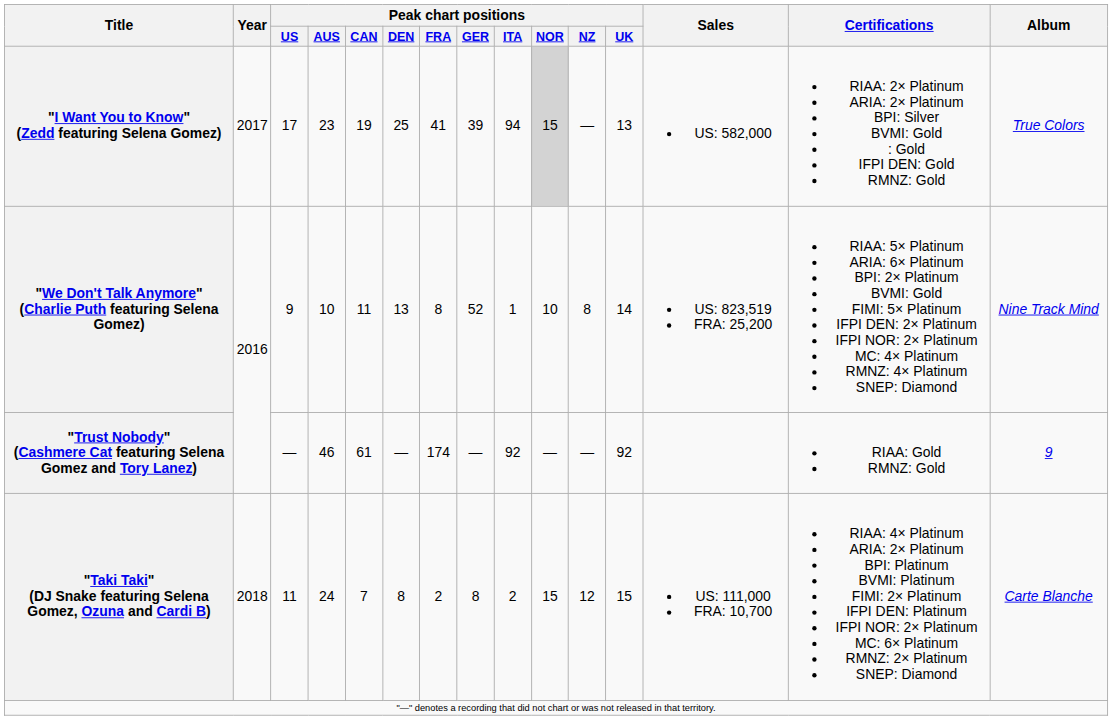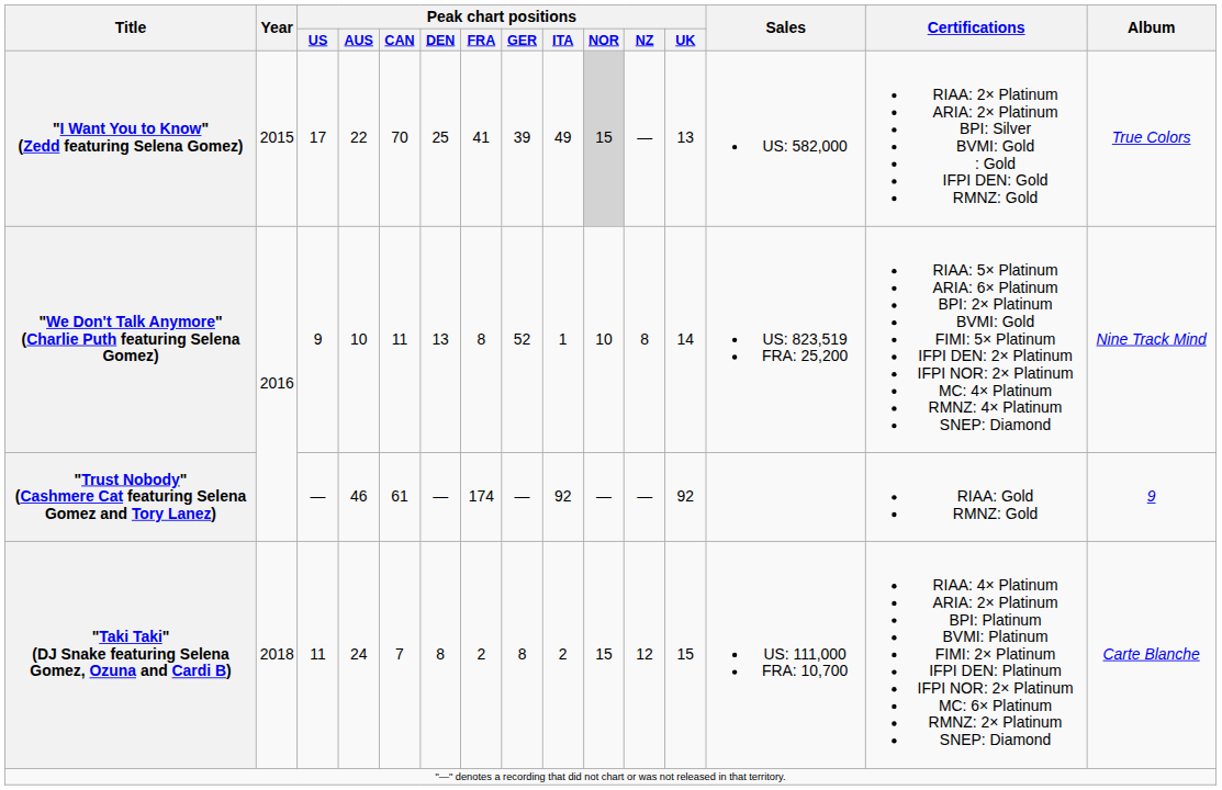 <table class="wikitable plainrowheaders" style="text-align:center;">
 <tr>
 <th scope="col" rowspan="2" style="width:16em;">Title</th>
 <th scope="col" rowspan="2" style="width:1em;">Year</th>
 <th scope="col" colspan="10">Peak chart positions</th>
 <th scope="col" rowspan="2" style="width:10em;">Sales</th>
 <th scope="col" rowspan="2" style="width:14em;"><a href='#'>Certifications</a></th>
 <th scope="col" rowspan="2" style="width:8em;">Album</th>
 </tr>
 <tr>
 <th scope="col" style="width:2.5em;font-size:90%;"><a href='#'>US</a><br></th>
 <th scope="col" style="width:2.5em;font-size:90%;"><a href='#'>AUS</a><br></th>
 <th scope="col" style="width:2.5em;font-size:90%;"><a href='#'>CAN</a><br></th>
 <th scope="col" style="width:2.5em;font-size:90%;"><a href='#'>DEN</a><br></th>
 <th scope="col" style="width:2.5em;font-size:90%;"><a href='#'>FRA</a><br></th>
 <th scope="col" style="width:2.5em;font-size:90%;"><a href='#'>GER</a> <br></th>
 <th scope="col" style="width:2.5em;font-size:90%;"><a href='#'>ITA</a><br></th>
 <th scope="col" style="width:2.5em;font-size:90%;"><a href='#'>NOR</a><br></th>
 <th scope="col" style="width:2.5em;font-size:90%;"><a href='#'>NZ</a><br></th>
 <th scope="col" style="width:2.5em;font-size:90%;"><a href='#'>UK</a><br></th>
 </tr>
 <tr>
 <th scope="row">"<a href='#'>I Want You to Know</a>" <br><span>(<a href='#'>Zedd</a> featuring Selena Gomez)</span></th>
-<td>2017</td>
+<td>2015</td>
 <td>17</td>
-<td>23</td>
-<td>19</td>
+<td>22</td>
+<td>70</td>
 <td>25</td>
 <td>41</td>
 <td>39</td>
-<td>94</td>
+<td>49</td>
 <td style="background: lightgrey;">15</td>
 <td>—</td>
 <td>13</td>
 <td><br><ul><li>US: 582,000</li></ul></td>
 <td><br><ul><li>RIAA: 2× Platinum</li><li>ARIA: 2× Platinum</li><li>BPI: Silver</li><li>BVMI: Gold</li><li><a href='#'></a>: Gold</li><li>IFPI DEN: Gold</li><li>RMNZ: Gold</li></ul></td>
 <td><em><a href='#'>True Colors</a></em></td>
 </tr>
 <tr>
 <th scope="row">"<a href='#'>We Don't Talk Anymore</a>"<br><span>(<a href='#'>Charlie Puth</a> featuring Selena Gomez)</span></th>
 <td rowspan=2>2016</td>
 <td>9</td>
 <td>10</td>
 <td>11</td>
 <td>13</td>
 <td>8</td>
 <td>52</td>
 <td>1</td>
 <td>10</td>
 <td>8</td>
 <td>14</td>
 <td><br><ul><li>US: 823,519</li><li>FRA: 25,200</li></ul></td>
 <td><br><ul><li>RIAA: 5× Platinum</li><li>ARIA: 6× Platinum</li><li>BPI: 2× Platinum</li><li>BVMI: Gold</li><li>FIMI: 5× Platinum</li><li>IFPI DEN: 2× Platinum</li><li>IFPI NOR: 2× Platinum</li><li>MC: 4× Platinum</li><li>RMNZ: 4× Platinum</li><li>SNEP: Diamond</li></ul></td>
 <td><em><a href='#'>Nine Track Mind</a></em></td>
 </tr>
 <tr>
 <th scope= "row">"<a href='#'>Trust Nobody</a>"<br><span>(<a href='#'>Cashmere Cat</a> featuring Selena Gomez and <a href='#'>Tory Lanez</a>)</span></th>
 <td>—</td>
 <td>46</td>
 <td>61</td>
 <td>—</td>
 <td>174</td>
 <td>—</td>
 <td>92</td>
 <td>—</td>
 <td>—</td>
 <td>92</td>
 <td></td>
 <td><br><ul><li>RIAA: Gold</li><li>RMNZ: Gold</li></ul></td>
 <td><em><a href='#'>9</a></em></td>
 </tr>
 <tr>
 <th scope="row">"<a href='#'>Taki Taki</a>" <br><span>(DJ Snake featuring Selena Gomez, <a href='#'>Ozuna</a> and <a href='#'>Cardi B</a>)</span></th>
 <td>2018</td>
 <td>11</td>
 <td>24</td>
 <td>7</td>
 <td>8</td>
 <td>2</td>
 <td>8</td>
 <td>2</td>
 <td>15</td>
 <td>12</td>
 <td>15</td>
 <td><br><ul><li>US: 111,000</li><li>FRA: 10,700</li></ul></td>
 <td><br><ul><li>RIAA: 4× Platinum</li><li>ARIA: 2× Platinum</li><li>BPI: Platinum</li><li>BVMI: Platinum</li><li>FIMI: 2× Platinum</li><li>IFPI DEN: Platinum</li><li>IFPI NOR: 2× Platinum</li><li>MC: 6× Platinum</li><li>RMNZ: 2× Platinum</li><li>SNEP: Diamond</li></ul></td>
 <td><em><a href='#'>Carte Blanche</a></em></td>
 </tr>
 <tr>
 <td colspan="15" style="text-align:center; font-size:8pt;">"—" denotes a recording that did not chart or was not released in that territory.</td>
 </tr>
 </table>
